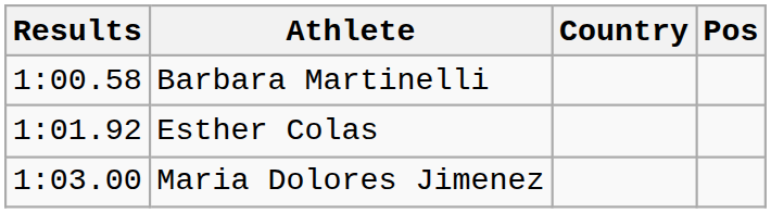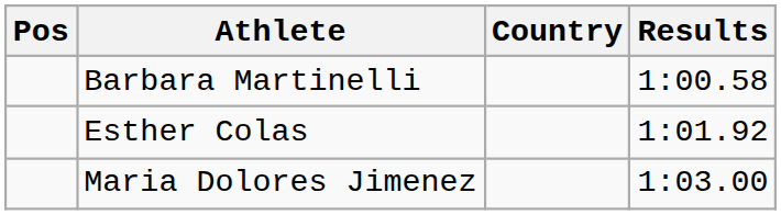 <table class="wikitable">
 <tr>
-<th>Results</th>
+<th>Pos</th>
 <th>Athlete</th>
 <th>Country</th>
-<th>Pos</th>
+<th>Results</th>
 </tr>
 <tr>
-<td>1:00.58</td>
+<td align="center"></td>
 <td>Barbara Martinelli</td>
 <td></td>
-<td align="center"></td>
+<td>1:00.58</td>
 </tr>
 <tr>
-<td>1:01.92</td>
+<td align="center"></td>
 <td>Esther Colas</td>
 <td></td>
-<td align="center"></td>
+<td>1:01.92</td>
 </tr>
 <tr>
-<td>1:03.00</td>
+<td align="center"></td>
 <td>Maria Dolores Jimenez</td>
 <td></td>
-<td align="center"></td>
+<td>1:03.00</td>
 </tr>
 </table>
